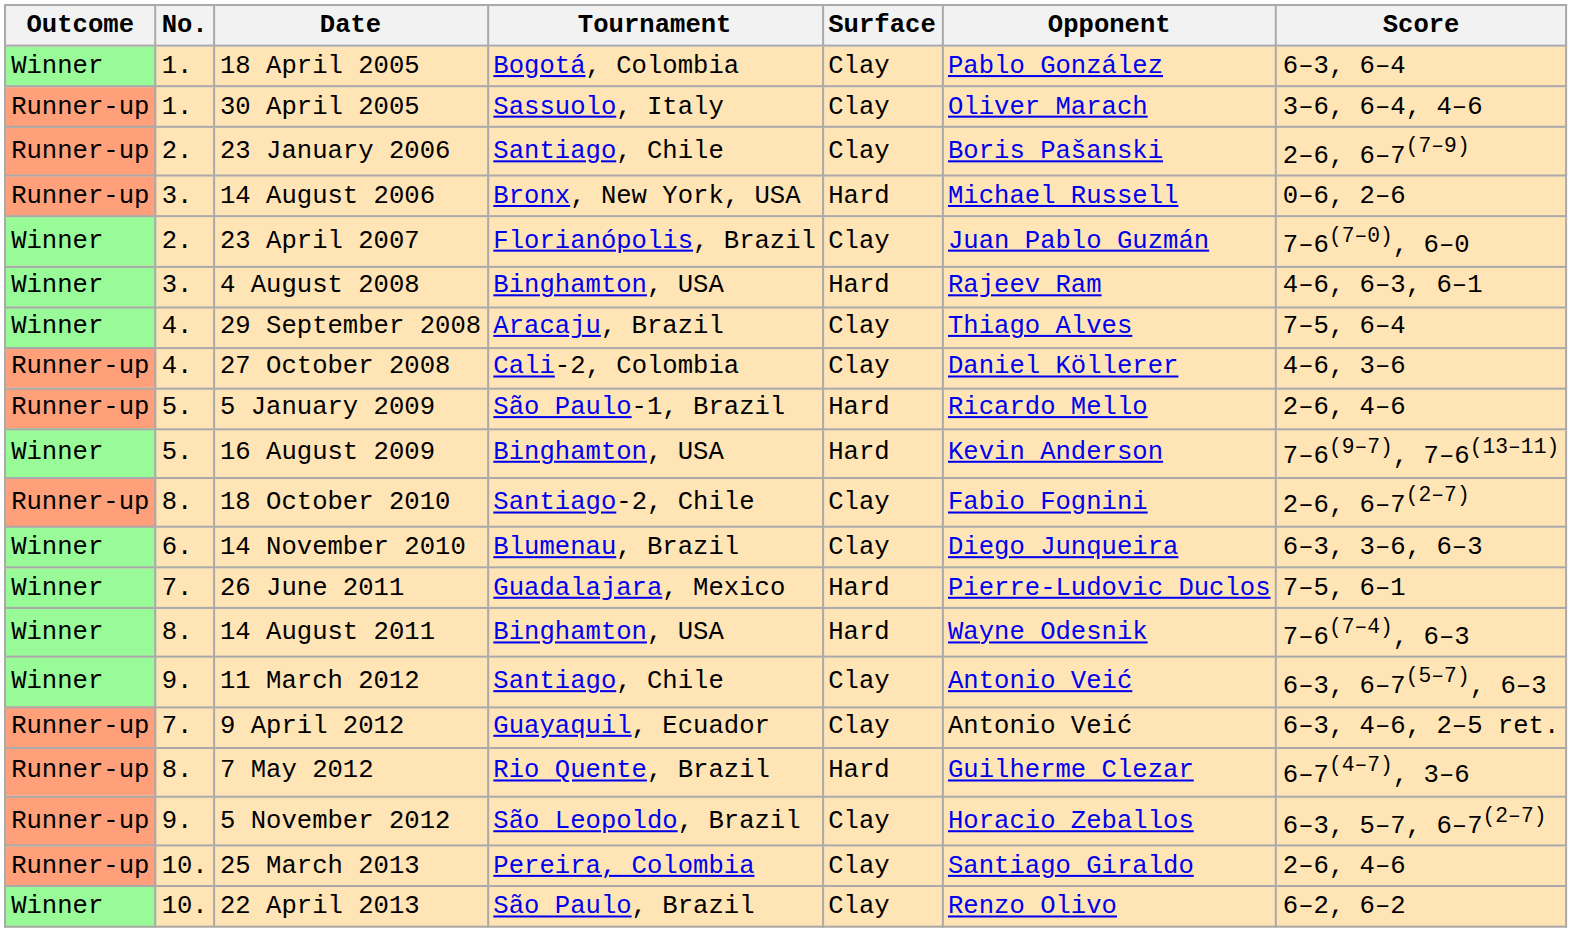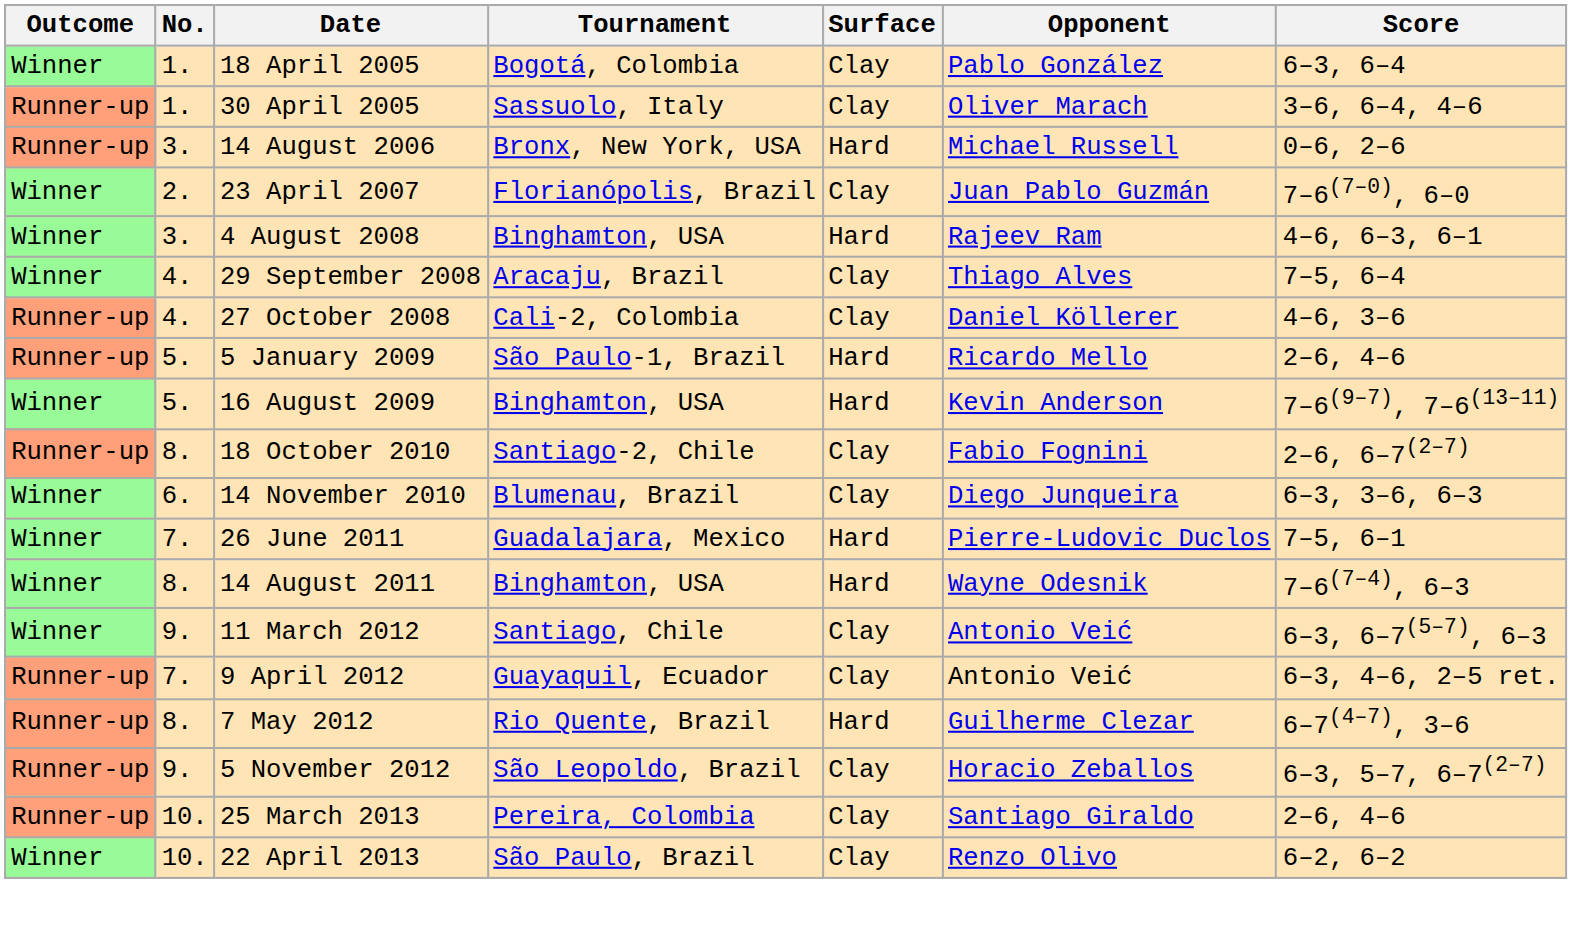 <table class="sortable wikitable" style=font-size:97%>
 <tr>
 <th>Outcome</th>
 <th>No.</th>
 <th>Date</th>
 <th>Tournament</th>
 <th>Surface</th>
 <th>Opponent</th>
 <th>Score</th>
 </tr>
 <tr bgcolor=moccasin>
 <td bgcolor=98FB98>Winner</td>
 <td>1.</td>
 <td>18 April 2005</td>
 <td><a href='#'>Bogotá</a>, Colombia</td>
 <td>Clay</td>
 <td> <a href='#'>Pablo González</a></td>
 <td>6–3, 6–4</td>
 </tr>
 <tr bgcolor=moccasin>
 <td bgcolor=FFA07A>Runner-up</td>
 <td>1.</td>
 <td>30 April 2005</td>
 <td><a href='#'>Sassuolo</a>, Italy</td>
 <td>Clay</td>
 <td> <a href='#'>Oliver Marach</a></td>
 <td>3–6, 6–4, 4–6</td>
-</tr>
-<tr bgcolor=moccasin>
-<td bgcolor=FFA07A>Runner-up</td>
-<td>2.</td>
-<td>23 January 2006</td>
-<td><a href='#'>Santiago</a>, Chile</td>
-<td>Clay</td>
-<td> <a href='#'>Boris Pašanski</a></td>
-<td>2–6, 6–7<sup>(7–9)</sup></td>
 </tr>
 <tr bgcolor=moccasin>
 <td bgcolor=FFA07A>Runner-up</td>
 <td>3.</td>
 <td>14 August 2006</td>
 <td><a href='#'>Bronx</a>, New York, USA</td>
 <td>Hard</td>
 <td> <a href='#'>Michael Russell</a></td>
 <td>0–6, 2–6</td>
 </tr>
 <tr bgcolor=moccasin>
 <td bgcolor=98FB98>Winner</td>
 <td>2.</td>
 <td>23 April 2007</td>
 <td><a href='#'>Florianópolis</a>, Brazil</td>
 <td>Clay</td>
 <td> <a href='#'>Juan Pablo Guzmán</a></td>
 <td>7–6<sup>(7–0)</sup>, 6–0</td>
 </tr>
 <tr bgcolor=moccasin>
 <td bgcolor=98FB98>Winner</td>
 <td>3.</td>
 <td>4 August 2008</td>
 <td><a href='#'>Binghamton</a>, USA</td>
 <td>Hard</td>
 <td> <a href='#'>Rajeev Ram</a></td>
 <td>4–6, 6–3, 6–1</td>
 </tr>
 <tr bgcolor=moccasin>
 <td bgcolor=98FB98>Winner</td>
 <td>4.</td>
 <td>29 September 2008</td>
 <td><a href='#'>Aracaju</a>, Brazil</td>
 <td>Clay</td>
 <td> <a href='#'>Thiago Alves</a></td>
 <td>7–5, 6–4</td>
 </tr>
 <tr bgcolor=moccasin>
 <td bgcolor=FFA07A>Runner-up</td>
 <td>4.</td>
 <td>27 October 2008</td>
 <td><a href='#'>Cali</a>-2, Colombia</td>
 <td>Clay</td>
 <td> <a href='#'>Daniel Köllerer</a></td>
 <td>4–6, 3–6</td>
 </tr>
 <tr bgcolor=moccasin>
 <td bgcolor=FFA07A>Runner-up</td>
 <td>5.</td>
 <td>5 January 2009</td>
 <td><a href='#'>São Paulo</a>-1, Brazil</td>
 <td>Hard</td>
 <td> <a href='#'>Ricardo Mello</a></td>
 <td>2–6, 4–6</td>
 </tr>
 <tr bgcolor=moccasin>
 <td bgcolor=98FB98>Winner</td>
 <td>5.</td>
 <td>16 August 2009</td>
 <td><a href='#'>Binghamton</a>, USA</td>
 <td>Hard</td>
 <td> <a href='#'>Kevin Anderson</a></td>
 <td>7–6<sup>(9–7)</sup>, 7–6<sup>(13–11)</sup></td>
 </tr>
 <tr bgcolor=moccasin>
 <td bgcolor=FFA07A>Runner-up</td>
 <td>8.</td>
 <td>18 October 2010</td>
 <td><a href='#'>Santiago</a>-2, Chile</td>
 <td>Clay</td>
 <td> <a href='#'>Fabio Fognini</a></td>
 <td>2–6, 6–7<sup>(2–7)</sup></td>
 </tr>
 <tr bgcolor=moccasin>
 <td bgcolor=98FB98>Winner</td>
 <td>6.</td>
 <td>14 November 2010</td>
 <td><a href='#'>Blumenau</a>, Brazil</td>
 <td>Clay</td>
 <td> <a href='#'>Diego Junqueira</a></td>
 <td>6–3, 3–6, 6–3</td>
 </tr>
 <tr bgcolor=moccasin>
 <td bgcolor=98FB98>Winner</td>
 <td>7.</td>
 <td>26 June 2011</td>
 <td><a href='#'>Guadalajara</a>, Mexico</td>
 <td>Hard</td>
 <td> <a href='#'>Pierre-Ludovic Duclos</a></td>
 <td>7–5, 6–1</td>
 </tr>
 <tr bgcolor=moccasin>
 <td bgcolor=98FB98>Winner</td>
 <td>8.</td>
 <td>14 August 2011</td>
 <td><a href='#'>Binghamton</a>, USA</td>
 <td>Hard</td>
 <td> <a href='#'>Wayne Odesnik</a></td>
 <td>7–6<sup>(7–4)</sup>, 6–3</td>
 </tr>
 <tr bgcolor=moccasin>
 <td bgcolor=98FB98>Winner</td>
 <td>9.</td>
 <td>11 March 2012</td>
 <td><a href='#'>Santiago</a>, Chile</td>
 <td>Clay</td>
 <td> <a href='#'>Antonio Veić</a></td>
 <td>6–3, 6–7<sup>(5–7)</sup>, 6–3</td>
 </tr>
 <tr bgcolor=moccasin>
 <td bgcolor=FFA07A>Runner-up</td>
 <td>7.</td>
 <td>9 April 2012</td>
 <td><a href='#'>Guayaquil</a>, Ecuador</td>
 <td>Clay</td>
 <td> Antonio Veić</td>
 <td>6–3, 4–6, 2–5 ret.</td>
 </tr>
 <tr bgcolor=moccasin>
 <td bgcolor=FFA07A>Runner-up</td>
 <td>8.</td>
 <td>7 May 2012</td>
 <td><a href='#'>Rio Quente</a>, Brazil</td>
 <td>Hard</td>
 <td> <a href='#'>Guilherme Clezar</a></td>
 <td>6–7<sup>(4–7)</sup>, 3–6</td>
 </tr>
 <tr bgcolor=moccasin>
 <td bgcolor=FFA07A>Runner-up</td>
 <td>9.</td>
 <td>5 November 2012</td>
 <td><a href='#'>São Leopoldo</a>, Brazil</td>
 <td>Clay</td>
 <td> <a href='#'>Horacio Zeballos</a></td>
 <td>6–3, 5–7, 6–7<sup>(2–7)</sup></td>
 </tr>
 <tr bgcolor=moccasin>
 <td bgcolor=FFA07A>Runner-up</td>
 <td>10.</td>
 <td>25 March 2013</td>
 <td><a href='#'>Pereira, Colombia</a></td>
 <td>Clay</td>
 <td> <a href='#'>Santiago Giraldo</a></td>
 <td>2–6, 4–6</td>
 </tr>
 <tr bgcolor=moccasin>
 <td bgcolor=98FB98>Winner</td>
 <td>10.</td>
 <td>22 April 2013</td>
 <td><a href='#'>São Paulo</a>, Brazil</td>
 <td>Clay</td>
 <td> <a href='#'>Renzo Olivo</a></td>
 <td>6–2, 6–2</td>
 </tr>
 </table>
